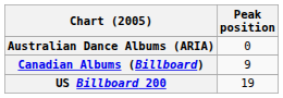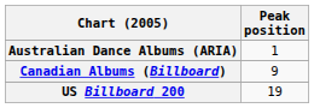 <table class="wikitable sortable plainrowheaders">
 <tr>
 <th scope="col">Chart (2005)</th>
 <th scope="col">Peak<br>position</th>
 </tr>
 <tr>
 </tr>
 <tr>
 <th scope="row">Australian Dance Albums (ARIA)</th>
-<td style="text-align:center;">0</td>
+<td style="text-align:center;">1</td>
 </tr>
 <tr>
 </tr>
 <tr>
 </tr>
 <tr>
 </tr>
 <tr>
 <th scope="row"><a href='#'>Canadian Albums</a> (<em><a href='#'>Billboard</a></em>)</th>
 <td style="text-align:center;">9</td>
 </tr>
 <tr>
 </tr>
 <tr>
 </tr>
 <tr>
 </tr>
 <tr>
 </tr>
 <tr>
 </tr>
 <tr>
 </tr>
 <tr>
 </tr>
 <tr>
 </tr>
 <tr>
 </tr>
 <tr>
 </tr>
 <tr>
 </tr>
 <tr>
 </tr>
 <tr>
 </tr>
 <tr>
 </tr>
 <tr>
 </tr>
 <tr>
 <th scope="row">US <a href='#'><em>Billboard</em> 200</a></th>
 <td style="text-align:center;">19</td>
 </tr>
 </table>
